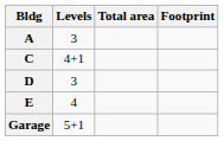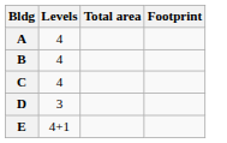 <table class="wikitable sortable" style="font-size:90%;text-align:center;">
 <tr>
 <th>Bldg</th>
 <th>Levels</th>
 <th>Total area</th>
 <th>Footprint</th>
 </tr>
 <tr>
 <th>A</th>
-<td>3</td>
+<td>4</td>
+<td></td>
+<td></td>
+</tr>
+<tr>
+<th>B</th>
+<td>4</td>
 <td></td>
 <td></td>
 </tr>
 <tr>
 <th>C</th>
-<td>4+1</td>
+<td>4</td>
 <td></td>
 <td></td>
 </tr>
 <tr>
 <th>D</th>
 <td>3</td>
 <td></td>
 <td></td>
 </tr>
 <tr>
 <th>E</th>
-<td>4</td>
-<td></td>
-<td></td>
-</tr>
-<tr>
-<th>Garage</th>
-<td>5+1</td>
+<td>4+1</td>
 <td></td>
 <td></td>
 </tr>
 </table>
